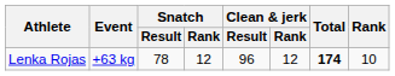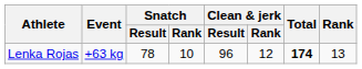 <table class="wikitable" style="font-size:90%">
 <tr>
 <th rowspan="2">Athlete</th>
 <th rowspan="2">Event</th>
 <th colspan="2">Snatch</th>
 <th colspan="2">Clean & jerk</th>
 <th rowspan="2">Total</th>
 <th rowspan="2">Rank</th>
 </tr>
 <tr style="font-size:95%">
 <th>Result</th>
 <th>Rank</th>
 <th>Result</th>
 <th>Rank</th>
 </tr>
 <tr align=center>
 <td align=left><a href='#'>Lenka Rojas</a></td>
 <td align=left><a href='#'>+63 kg</a></td>
 <td>78</td>
-<td>12</td>
+<td>10</td>
 <td>96</td>
 <td>12</td>
 <td><strong>174</strong></td>
-<td>10</td>
+<td>13</td>
 </tr>
 </table>
